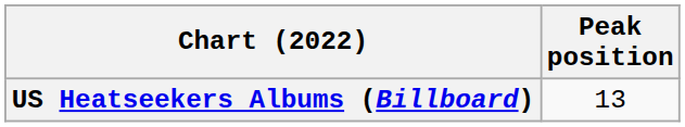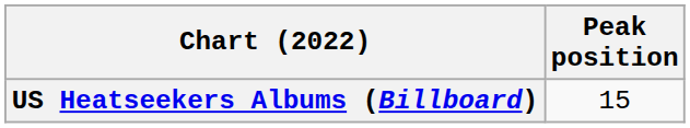 <table class="wikitable sortable plainrowheaders" style="text-align:center">
 <tr>
 <th>Chart (2022)</th>
 <th>Peak<br>position</th>
 </tr>
 <tr>
 <th scope="row">US <a href='#'>Heatseekers Albums</a> (<a href='#'><em>Billboard</em></a>)</th>
-<td>13</td>
+<td>15</td>
 </tr>
 </table>
